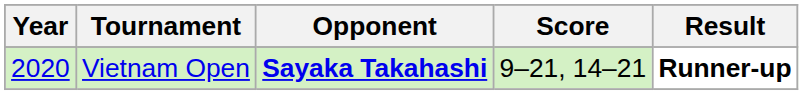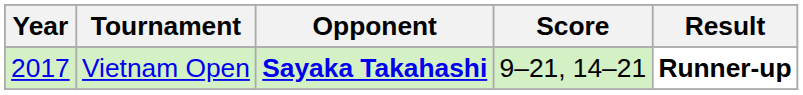 <table class="sortable wikitable" style="font-size: 90%;">
 <tr>
 <th>Year</th>
 <th>Tournament</th>
 <th>Opponent</th>
 <th>Score</th>
 <th>Result</th>
 </tr>
 <tr style="background:#D4F1C5">
-<td align="center"><a href='#'>2020</a></td>
+<td align="center"><a href='#'>2017</a></td>
 <td align="left"><a href='#'>Vietnam Open</a></td>
 <td align="left"><strong> <a href='#'>Sayaka Takahashi</a></strong></td>
 <td align="left">9–21, 14–21</td>
 <td style="text-align:left; background:white"> <strong>Runner-up</strong></td>
 </tr>
 </table>
